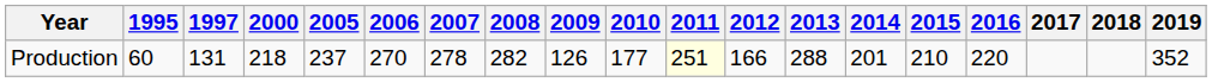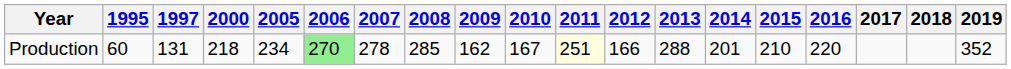 <table class="wikitable">
 <tr>
 <th>Year</th>
 <th><a href='#'>1995</a></th>
 <th><a href='#'>1997</a></th>
 <th><a href='#'>2000</a></th>
 <th><a href='#'>2005</a></th>
 <th><a href='#'>2006</a></th>
 <th><a href='#'>2007</a></th>
 <th><a href='#'>2008</a></th>
 <th><a href='#'>2009</a></th>
 <th><a href='#'>2010</a></th>
 <th><a href='#'>2011</a></th>
 <th><a href='#'>2012</a></th>
 <th><a href='#'>2013</a></th>
 <th><a href='#'>2014</a></th>
 <th><a href='#'>2015</a></th>
 <th><a href='#'>2016</a></th>
 <th>2017</th>
 <th>2018</th>
 <th>2019</th>
 </tr>
 <tr>
 <td>Production</td>
 <td>60</td>
 <td>131</td>
 <td>218</td>
-<td>237</td>
-<td>270</td>
+<td>234</td>
+<td style="background: lightgreen;">270</td>
 <td>278</td>
-<td>282</td>
-<td>126</td>
-<td>177</td>
+<td>285</td>
+<td>162</td>
+<td>167</td>
 <td style="background: lightyellow;">251</td>
 <td>166</td>
 <td>288</td>
 <td>201</td>
 <td>210</td>
 <td>220</td>
 <td></td>
 <td></td>
 <td>352</td>
 </tr>
 </table>
